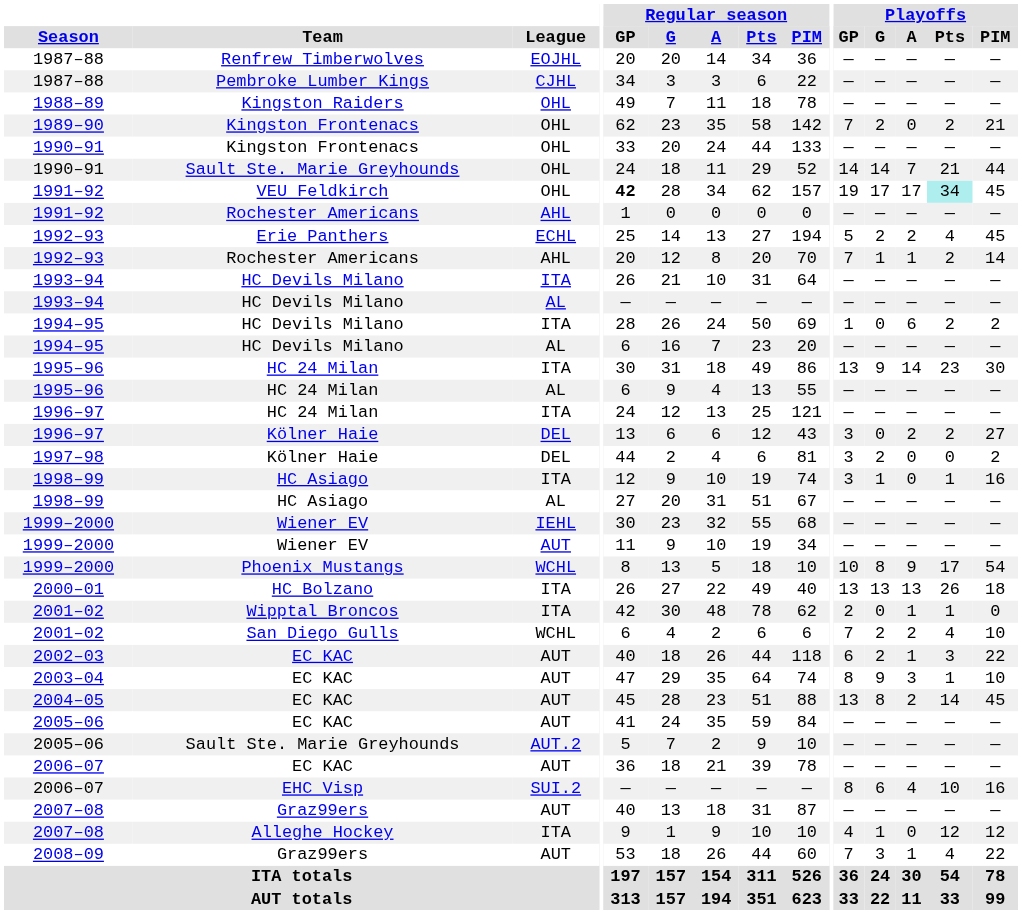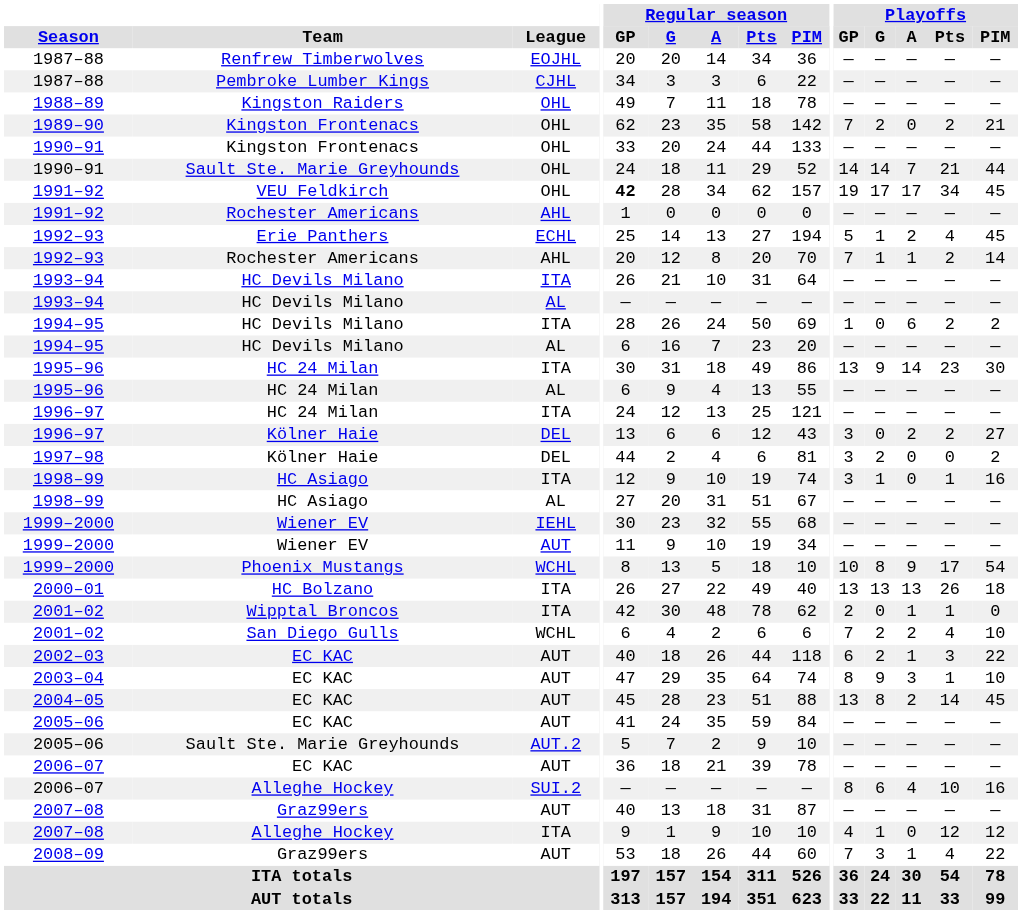 <table border="0" cellpadding="1" cellspacing="0" style="text-align:center; width:60em">
 <tr bgcolor="#e0e0e0">
 <th colspan="3" bgcolor="#ffffff"></th>
 <th rowspan="99" bgcolor="#ffffff"></th>
 <th colspan="5"><a href='#'>Regular season</a></th>
 <th rowspan="99" bgcolor="#ffffff"></th>
 <th colspan="5"><a href='#'>Playoffs</a></th>
 </tr>
 <tr bgcolor="#e0e0e0">
 <th><a href='#'>Season</a></th>
 <th>Team</th>
 <th>League</th>
 <th>GP</th>
 <th><a href='#'>G</a></th>
 <th><a href='#'>A</a></th>
 <th><a href='#'>Pts</a></th>
 <th><a href='#'>PIM</a></th>
 <th>GP</th>
 <th>G</th>
 <th>A</th>
 <th>Pts</th>
 <th>PIM</th>
 </tr>
 <tr>
 <td>1987–88</td>
 <td><a href='#'>Renfrew Timberwolves</a></td>
 <td><a href='#'>EOJHL</a></td>
 <td>20</td>
 <td>20</td>
 <td>14</td>
 <td>34</td>
 <td>36</td>
 <td>—</td>
 <td>—</td>
 <td>—</td>
 <td>—</td>
 <td>—</td>
 </tr>
 <tr bgcolor="#f0f0f0">
 <td>1987–88</td>
 <td><a href='#'>Pembroke Lumber Kings</a></td>
 <td><a href='#'>CJHL</a></td>
 <td>34</td>
 <td>3</td>
 <td>3</td>
 <td>6</td>
 <td>22</td>
 <td>—</td>
 <td>—</td>
 <td>—</td>
 <td>—</td>
 <td>—</td>
 </tr>
 <tr>
 <td><a href='#'>1988–89</a></td>
 <td><a href='#'>Kingston Raiders</a></td>
 <td><a href='#'>OHL</a></td>
 <td>49</td>
 <td>7</td>
 <td>11</td>
 <td>18</td>
 <td>78</td>
 <td>—</td>
 <td>—</td>
 <td>—</td>
 <td>—</td>
 <td>—</td>
 </tr>
 <tr bgcolor="#f0f0f0">
 <td><a href='#'>1989–90</a></td>
 <td><a href='#'>Kingston Frontenacs</a></td>
 <td>OHL</td>
 <td>62</td>
 <td>23</td>
 <td>35</td>
 <td>58</td>
 <td>142</td>
 <td>7</td>
 <td>2</td>
 <td>0</td>
 <td>2</td>
 <td>21</td>
 </tr>
 <tr>
 <td><a href='#'>1990–91</a></td>
 <td>Kingston Frontenacs</td>
 <td>OHL</td>
 <td>33</td>
 <td>20</td>
 <td>24</td>
 <td>44</td>
 <td>133</td>
 <td>—</td>
 <td>—</td>
 <td>—</td>
 <td>—</td>
 <td>—</td>
 </tr>
 <tr bgcolor="#f0f0f0">
 <td>1990–91</td>
 <td><a href='#'>Sault Ste. Marie Greyhounds</a></td>
 <td>OHL</td>
 <td>24</td>
 <td>18</td>
 <td>11</td>
 <td>29</td>
 <td>52</td>
 <td>14</td>
 <td>14</td>
 <td>7</td>
 <td>21</td>
 <td>44</td>
 </tr>
 <tr>
 <td><a href='#'>1991–92</a></td>
 <td><a href='#'>VEU Feldkirch</a></td>
 <td>OHL</td>
 <td><strong>42</strong></td>
 <td>28</td>
 <td>34</td>
 <td>62</td>
 <td>157</td>
 <td>19</td>
 <td>17</td>
 <td>17</td>
-<td style="background: paleturquoise;">34</td>
+<td>34</td>
 <td>45</td>
 </tr>
 <tr bgcolor="#f0f0f0">
 <td><a href='#'>1991–92</a></td>
 <td><a href='#'>Rochester Americans</a></td>
 <td><a href='#'>AHL</a></td>
 <td>1</td>
 <td>0</td>
 <td>0</td>
 <td>0</td>
 <td>0</td>
 <td>—</td>
 <td>—</td>
 <td>—</td>
 <td>—</td>
 <td>—</td>
 </tr>
 <tr>
 <td><a href='#'>1992–93</a></td>
 <td><a href='#'>Erie Panthers</a></td>
 <td><a href='#'>ECHL</a></td>
 <td>25</td>
 <td>14</td>
 <td>13</td>
 <td>27</td>
 <td>194</td>
 <td>5</td>
-<td>2</td>
+<td>1</td>
 <td>2</td>
 <td>4</td>
 <td>45</td>
 </tr>
 <tr bgcolor="#f0f0f0">
 <td><a href='#'>1992–93</a></td>
 <td>Rochester Americans</td>
 <td>AHL</td>
 <td>20</td>
 <td>12</td>
 <td>8</td>
 <td>20</td>
 <td>70</td>
 <td>7</td>
 <td>1</td>
 <td>1</td>
 <td>2</td>
 <td>14</td>
 </tr>
 <tr>
 <td><a href='#'>1993–94</a></td>
 <td><a href='#'>HC Devils Milano</a></td>
 <td><a href='#'>ITA</a></td>
 <td>26</td>
 <td>21</td>
 <td>10</td>
 <td>31</td>
 <td>64</td>
 <td>—</td>
 <td>—</td>
 <td>—</td>
 <td>—</td>
 <td>—</td>
 </tr>
 <tr bgcolor="#f0f0f0">
 <td><a href='#'>1993–94</a></td>
 <td>HC Devils Milano</td>
 <td><a href='#'>AL</a></td>
 <td>—</td>
 <td>—</td>
 <td>—</td>
 <td>—</td>
 <td>—</td>
 <td>—</td>
 <td>—</td>
 <td>—</td>
 <td>—</td>
 <td>—</td>
 </tr>
 <tr>
 <td><a href='#'>1994–95</a></td>
 <td>HC Devils Milano</td>
 <td>ITA</td>
 <td>28</td>
 <td>26</td>
 <td>24</td>
 <td>50</td>
 <td>69</td>
 <td>1</td>
 <td>0</td>
 <td>6</td>
 <td>2</td>
 <td>2</td>
 </tr>
 <tr bgcolor="#f0f0f0">
 <td><a href='#'>1994–95</a></td>
 <td>HC Devils Milano</td>
 <td>AL</td>
 <td>6</td>
 <td>16</td>
 <td>7</td>
 <td>23</td>
 <td>20</td>
 <td>—</td>
 <td>—</td>
 <td>—</td>
 <td>—</td>
 <td>—</td>
 </tr>
 <tr>
 <td><a href='#'>1995–96</a></td>
 <td><a href='#'>HC 24 Milan</a></td>
 <td>ITA</td>
 <td>30</td>
 <td>31</td>
 <td>18</td>
 <td>49</td>
 <td>86</td>
 <td>13</td>
 <td>9</td>
 <td>14</td>
 <td>23</td>
 <td>30</td>
 </tr>
 <tr bgcolor="#f0f0f0">
 <td><a href='#'>1995–96</a></td>
 <td>HC 24 Milan</td>
 <td>AL</td>
 <td>6</td>
 <td>9</td>
 <td>4</td>
 <td>13</td>
 <td>55</td>
 <td>—</td>
 <td>—</td>
 <td>—</td>
 <td>—</td>
 <td>—</td>
 </tr>
 <tr>
 <td><a href='#'>1996–97</a></td>
 <td>HC 24 Milan</td>
 <td>ITA</td>
 <td>24</td>
 <td>12</td>
 <td>13</td>
 <td>25</td>
 <td>121</td>
 <td>—</td>
 <td>—</td>
 <td>—</td>
 <td>—</td>
 <td>—</td>
 </tr>
 <tr bgcolor="#f0f0f0">
 <td><a href='#'>1996–97</a></td>
 <td><a href='#'>Kölner Haie</a></td>
 <td><a href='#'>DEL</a></td>
 <td>13</td>
 <td>6</td>
 <td>6</td>
 <td>12</td>
 <td>43</td>
 <td>3</td>
 <td>0</td>
 <td>2</td>
 <td>2</td>
 <td>27</td>
 </tr>
 <tr>
 <td><a href='#'>1997–98</a></td>
 <td>Kölner Haie</td>
 <td>DEL</td>
 <td>44</td>
 <td>2</td>
 <td>4</td>
 <td>6</td>
 <td>81</td>
 <td>3</td>
 <td>2</td>
 <td>0</td>
 <td>0</td>
 <td>2</td>
 </tr>
 <tr bgcolor="#f0f0f0">
 <td><a href='#'>1998–99</a></td>
 <td><a href='#'>HC Asiago</a></td>
 <td>ITA</td>
 <td>12</td>
 <td>9</td>
 <td>10</td>
 <td>19</td>
 <td>74</td>
 <td>3</td>
 <td>1</td>
 <td>0</td>
 <td>1</td>
 <td>16</td>
 </tr>
 <tr>
 <td><a href='#'>1998–99</a></td>
 <td>HC Asiago</td>
 <td>AL</td>
 <td>27</td>
 <td>20</td>
 <td>31</td>
 <td>51</td>
 <td>67</td>
 <td>—</td>
 <td>—</td>
 <td>—</td>
 <td>—</td>
 <td>—</td>
 </tr>
 <tr bgcolor="#f0f0f0">
 <td><a href='#'>1999–2000</a></td>
 <td><a href='#'>Wiener EV</a></td>
 <td><a href='#'>IEHL</a></td>
 <td>30</td>
 <td>23</td>
 <td>32</td>
 <td>55</td>
 <td>68</td>
 <td>—</td>
 <td>—</td>
 <td>—</td>
 <td>—</td>
 <td>—</td>
 </tr>
 <tr>
 <td><a href='#'>1999–2000</a></td>
 <td>Wiener EV</td>
 <td><a href='#'>AUT</a></td>
 <td>11</td>
 <td>9</td>
 <td>10</td>
 <td>19</td>
 <td>34</td>
 <td>—</td>
 <td>—</td>
 <td>—</td>
 <td>—</td>
 <td>—</td>
 </tr>
 <tr bgcolor="#f0f0f0">
 <td><a href='#'>1999–2000</a></td>
 <td><a href='#'>Phoenix Mustangs</a></td>
 <td><a href='#'>WCHL</a></td>
 <td>8</td>
 <td>13</td>
 <td>5</td>
 <td>18</td>
 <td>10</td>
 <td>10</td>
 <td>8</td>
 <td>9</td>
 <td>17</td>
 <td>54</td>
 </tr>
 <tr>
 <td><a href='#'>2000–01</a></td>
 <td><a href='#'>HC Bolzano</a></td>
 <td>ITA</td>
 <td>26</td>
 <td>27</td>
 <td>22</td>
 <td>49</td>
 <td>40</td>
 <td>13</td>
 <td>13</td>
 <td>13</td>
 <td>26</td>
 <td>18</td>
 </tr>
 <tr bgcolor="#f0f0f0">
 <td><a href='#'>2001–02</a></td>
 <td><a href='#'>Wipptal Broncos</a></td>
 <td>ITA</td>
 <td>42</td>
 <td>30</td>
 <td>48</td>
 <td>78</td>
 <td>62</td>
 <td>2</td>
 <td>0</td>
 <td>1</td>
 <td>1</td>
 <td>0</td>
 </tr>
 <tr>
 <td><a href='#'>2001–02</a></td>
 <td><a href='#'>San Diego Gulls</a></td>
 <td>WCHL</td>
 <td>6</td>
 <td>4</td>
 <td>2</td>
 <td>6</td>
 <td>6</td>
 <td>7</td>
 <td>2</td>
 <td>2</td>
 <td>4</td>
 <td>10</td>
 </tr>
 <tr bgcolor="#f0f0f0">
 <td><a href='#'>2002–03</a></td>
 <td><a href='#'>EC KAC</a></td>
 <td>AUT</td>
 <td>40</td>
 <td>18</td>
 <td>26</td>
 <td>44</td>
 <td>118</td>
 <td>6</td>
 <td>2</td>
 <td>1</td>
 <td>3</td>
 <td>22</td>
 </tr>
 <tr>
 <td><a href='#'>2003–04</a></td>
 <td>EC KAC</td>
 <td>AUT</td>
 <td>47</td>
 <td>29</td>
 <td>35</td>
 <td>64</td>
 <td>74</td>
 <td>8</td>
 <td>9</td>
 <td>3</td>
 <td>1</td>
 <td>10</td>
 </tr>
 <tr bgcolor="#f0f0f0">
 <td><a href='#'>2004–05</a></td>
 <td>EC KAC</td>
 <td>AUT</td>
 <td>45</td>
 <td>28</td>
 <td>23</td>
 <td>51</td>
 <td>88</td>
 <td>13</td>
 <td>8</td>
 <td>2</td>
 <td>14</td>
 <td>45</td>
 </tr>
 <tr>
 <td><a href='#'>2005–06</a></td>
 <td>EC KAC</td>
 <td>AUT</td>
 <td>41</td>
 <td>24</td>
 <td>35</td>
 <td>59</td>
 <td>84</td>
 <td>—</td>
 <td>—</td>
 <td>—</td>
 <td>—</td>
 <td>—</td>
 </tr>
 <tr bgcolor="#f0f0f0">
 <td>2005–06</td>
 <td>Sault Ste. Marie Greyhounds</td>
 <td><a href='#'>AUT.2</a></td>
 <td>5</td>
 <td>7</td>
 <td>2</td>
 <td>9</td>
 <td>10</td>
 <td>—</td>
 <td>—</td>
 <td>—</td>
 <td>—</td>
 <td>—</td>
 </tr>
 <tr>
 <td><a href='#'>2006–07</a></td>
 <td>EC KAC</td>
 <td>AUT</td>
 <td>36</td>
 <td>18</td>
 <td>21</td>
 <td>39</td>
 <td>78</td>
 <td>—</td>
 <td>—</td>
 <td>—</td>
 <td>—</td>
 <td>—</td>
 </tr>
 <tr bgcolor="#f0f0f0">
 <td>2006–07</td>
-<td><a href='#'>EHC Visp</a></td>
+<td><a href='#'>Alleghe Hockey</a></td>
 <td><a href='#'>SUI.2</a></td>
 <td>—</td>
 <td>—</td>
 <td>—</td>
 <td>—</td>
 <td>—</td>
 <td>8</td>
 <td>6</td>
 <td>4</td>
 <td>10</td>
 <td>16</td>
 </tr>
 <tr>
 <td><a href='#'>2007–08</a></td>
 <td><a href='#'>Graz99ers</a></td>
 <td>AUT</td>
 <td>40</td>
 <td>13</td>
 <td>18</td>
 <td>31</td>
 <td>87</td>
 <td>—</td>
 <td>—</td>
 <td>—</td>
 <td>—</td>
 <td>—</td>
 </tr>
 <tr bgcolor="#f0f0f0">
 <td><a href='#'>2007–08</a></td>
 <td><a href='#'>Alleghe Hockey</a></td>
 <td>ITA</td>
 <td>9</td>
 <td>1</td>
 <td>9</td>
 <td>10</td>
 <td>10</td>
 <td>4</td>
 <td>1</td>
 <td>0</td>
 <td>12</td>
 <td>12</td>
 </tr>
 <tr>
 <td><a href='#'>2008–09</a></td>
 <td>Graz99ers</td>
 <td>AUT</td>
 <td>53</td>
 <td>18</td>
 <td>26</td>
 <td>44</td>
 <td>60</td>
 <td>7</td>
 <td>3</td>
 <td>1</td>
 <td>4</td>
 <td>22</td>
 </tr>
 <tr bgcolor="#e0e0e0">
 <th colspan="3">ITA totals</th>
 <th>197</th>
 <th>157</th>
 <th>154</th>
 <th>311</th>
 <th>526</th>
 <th>36</th>
 <th>24</th>
 <th>30</th>
 <th>54</th>
 <th>78</th>
 </tr>
 <tr bgcolor="#e0e0e0">
 <th colspan="3">AUT totals</th>
 <th>313</th>
 <th>157</th>
 <th>194</th>
 <th>351</th>
 <th>623</th>
 <th>33</th>
 <th>22</th>
 <th>11</th>
 <th>33</th>
 <th>99</th>
 </tr>
 </table>
